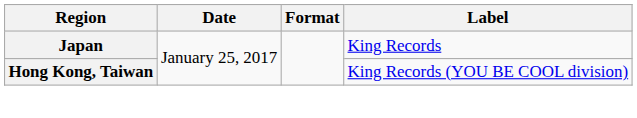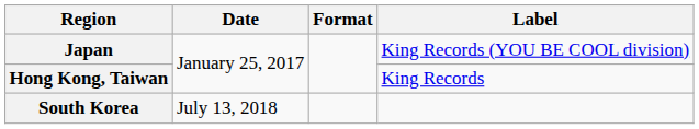 <table class="wikitable plainrowheaders">
 <tr>
 <th>Region</th>
 <th>Date</th>
 <th>Format</th>
 <th>Label</th>
 </tr>
 <tr>
 <th scope="row">Japan</th>
 <td rowspan="2">January 25, 2017</td>
 <td rowspan="2"></td>
+<td><a href='#'>King Records (YOU BE COOL division)</a></td>
+</tr>
+<tr>
+<th scope="row">Hong Kong, Taiwan</th>
 <td><a href='#'>King Records</a></td>
 </tr>
 <tr>
-<th scope="row">Hong Kong, Taiwan</th>
-<td><a href='#'>King Records (YOU BE COOL division)</a></td>
+<th scope="row">South Korea</th>
+<td>July 13, 2018</td>
+<td></td>
+<td></td>
 </tr>
 </table>
